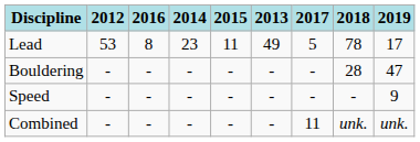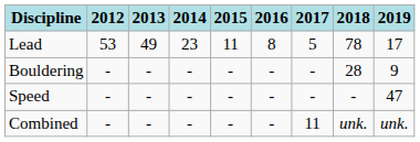 <table class="wikitable" style="text-align: center;">
 <tr>
 <th style="background: #b0e0e6;">Discipline</th>
 <th style="background: #b0e0e6;">2012</th>
-<th style="background: #b0e0e6;">2016</th>
+<th style="background: #b0e0e6;">2013</th>
 <th style="background: #b0e0e6;">2014</th>
 <th style="background: #b0e0e6;">2015</th>
-<th style="background: #b0e0e6;">2013</th>
+<th style="background: #b0e0e6;">2016</th>
 <th style="background: #b0e0e6;">2017</th>
 <th style="background: #b0e0e6;">2018</th>
 <th style="background: #b0e0e6;">2019</th>
 </tr>
 <tr>
 <td align="left">Lead</td>
 <td>53</td>
-<td>8</td>
+<td>49</td>
 <td>23</td>
 <td>11</td>
-<td>49</td>
+<td>8</td>
 <td>5</td>
 <td>78</td>
 <td>17</td>
 </tr>
 <tr>
 <td align="left">Bouldering</td>
 <td>-</td>
 <td>-</td>
 <td>-</td>
 <td>-</td>
 <td>-</td>
 <td>-</td>
 <td>28</td>
-<td>47</td>
+<td>9</td>
 </tr>
 <tr>
 <td align="left">Speed</td>
 <td>-</td>
 <td>-</td>
 <td>-</td>
 <td>-</td>
 <td>-</td>
 <td>-</td>
 <td>-</td>
-<td>9</td>
+<td>47</td>
 </tr>
 <tr>
 <td align="left">Combined</td>
 <td>-</td>
 <td>-</td>
 <td>-</td>
 <td>-</td>
 <td>-</td>
 <td>11</td>
 <td><em>unk.</em></td>
 <td><em>unk.</em></td>
 </tr>
 </table>
